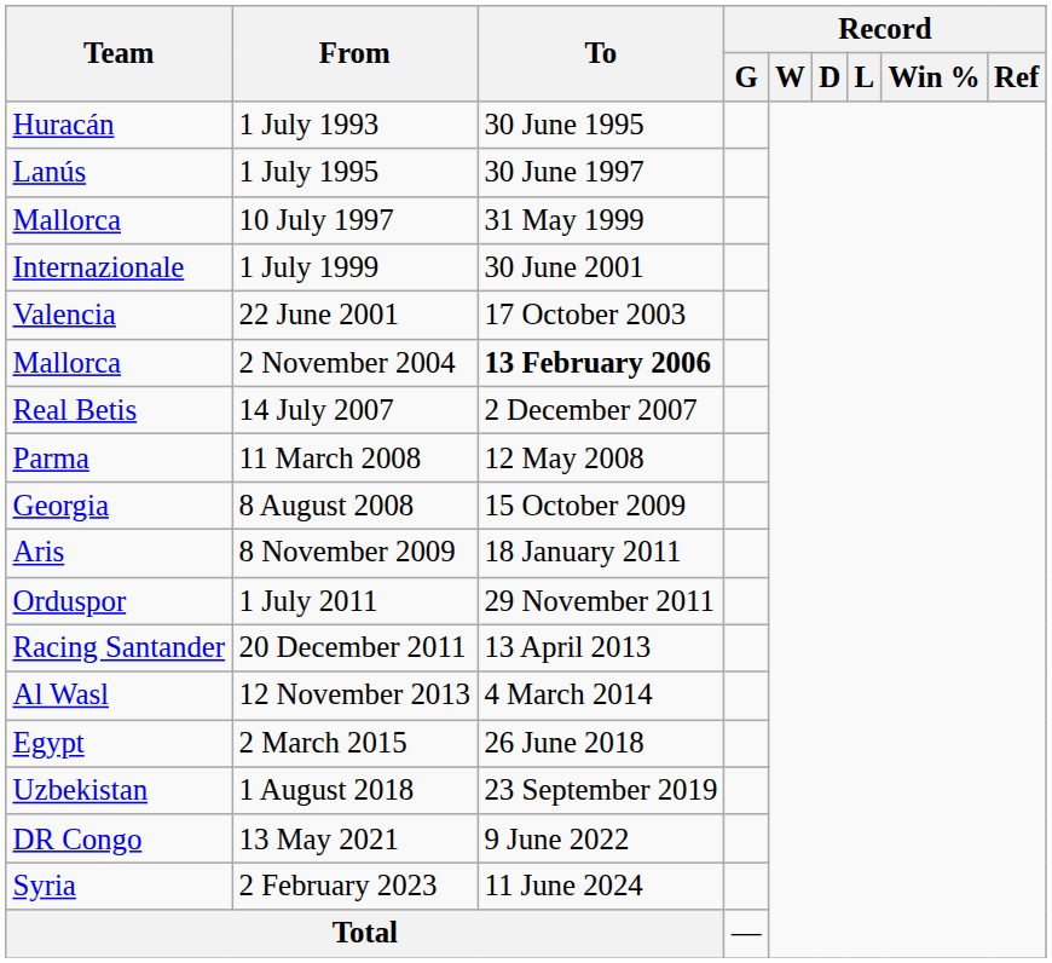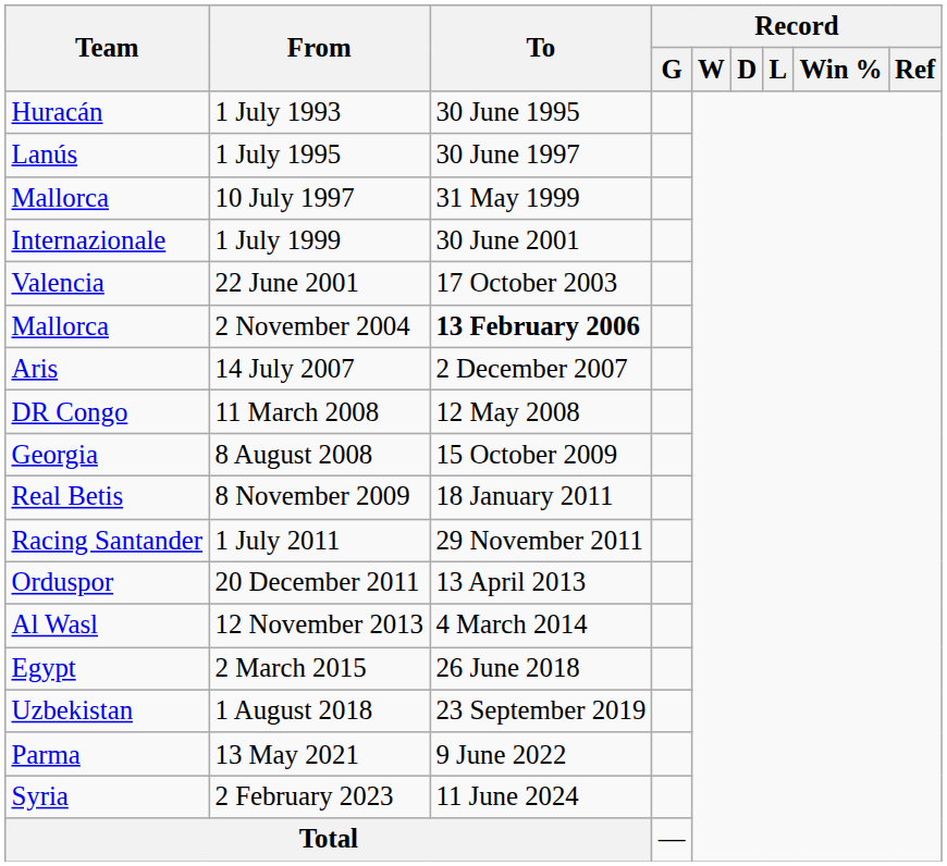 <table class="wikitable" style="text-align: center">
 <tr>
 <th rowspan="2">Team</th>
 <th rowspan="2">From</th>
 <th rowspan="2">To</th>
 <th colspan="6">Record</th>
 </tr>
 <tr>
 <th>G</th>
 <th>W</th>
 <th>D</th>
 <th>L</th>
 <th>Win %</th>
 <th>Ref</th>
 </tr>
 <tr>
 <td align=left><a href='#'>Huracán</a></td>
 <td align=left>1 July 1993</td>
 <td align=left>30 June 1995<br></td>
 <td></td>
 </tr>
 <tr>
 <td align=left><a href='#'>Lanús</a></td>
 <td align=left>1 July 1995</td>
 <td align=left>30 June 1997<br></td>
 <td></td>
 </tr>
 <tr>
 <td align=left><a href='#'>Mallorca</a></td>
 <td align=left>10 July 1997</td>
 <td align=left>31 May 1999<br></td>
 <td></td>
 </tr>
 <tr>
 <td align=left><a href='#'>Internazionale</a></td>
 <td align=left>1 July 1999</td>
 <td align=left>30 June 2001<br></td>
 <td></td>
 </tr>
 <tr>
 <td align=left><a href='#'>Valencia</a></td>
 <td align=left>22 June 2001</td>
 <td align=left>17 October 2003<br></td>
 <td></td>
 </tr>
 <tr>
 <td align=left><a href='#'>Mallorca</a></td>
 <td align=left>2 November 2004</td>
 <td align=left><strong>13 February 2006<br></strong></td>
 <td></td>
 </tr>
 <tr>
-<td align=left><a href='#'>Real Betis</a></td>
+<td align=left><a href='#'>Aris</a></td>
 <td align=left>14 July 2007</td>
 <td align=left>2 December 2007<br></td>
 <td></td>
 </tr>
 <tr>
-<td align=left><a href='#'>Parma</a></td>
+<td align=left><a href='#'>DR Congo</a></td>
 <td align=left>11 March 2008</td>
 <td align=left>12 May 2008<br></td>
 <td></td>
 </tr>
 <tr>
 <td align=left><a href='#'>Georgia</a></td>
 <td align=left>8 August 2008</td>
 <td align=left>15 October 2009<br></td>
 <td></td>
 </tr>
 <tr>
-<td align=left><a href='#'>Aris</a></td>
+<td align=left><a href='#'>Real Betis</a></td>
 <td align=left>8 November 2009</td>
 <td align=left>18 January 2011<br></td>
 <td></td>
 </tr>
 <tr>
-<td align=left><a href='#'>Orduspor</a></td>
+<td align=left><a href='#'>Racing Santander</a></td>
 <td align=left>1 July 2011</td>
 <td align=left>29 November 2011<br></td>
 <td></td>
 </tr>
 <tr>
-<td align=left><a href='#'>Racing Santander</a></td>
+<td align=left><a href='#'>Orduspor</a></td>
 <td align=left>20 December 2011</td>
 <td align=left>13 April 2013<br></td>
 <td></td>
 </tr>
 <tr>
 <td align=left><a href='#'>Al Wasl</a></td>
 <td align=left>12 November 2013</td>
 <td align=left>4 March 2014<br></td>
 <td></td>
 </tr>
 <tr>
 <td align=left><a href='#'>Egypt</a></td>
 <td align=left>2 March 2015</td>
 <td align=left>26 June 2018<br></td>
 <td></td>
 </tr>
 <tr>
 <td align=left><a href='#'>Uzbekistan</a></td>
 <td align=left>1 August 2018</td>
 <td align=left>23 September 2019<br></td>
 <td></td>
 </tr>
 <tr>
-<td align=left><a href='#'>DR Congo</a></td>
+<td align=left><a href='#'>Parma</a></td>
 <td align=left>13 May 2021</td>
 <td align=left>9 June 2022<br></td>
 <td></td>
 </tr>
 <tr>
 <td align=left><a href='#'>Syria</a></td>
 <td align=left>2 February 2023</td>
 <td align=left>11 June 2024<br></td>
 <td></td>
 </tr>
 <tr>
 <th colspan="3">Total<br></th>
 <td>—</td>
 </tr>
 </table>
